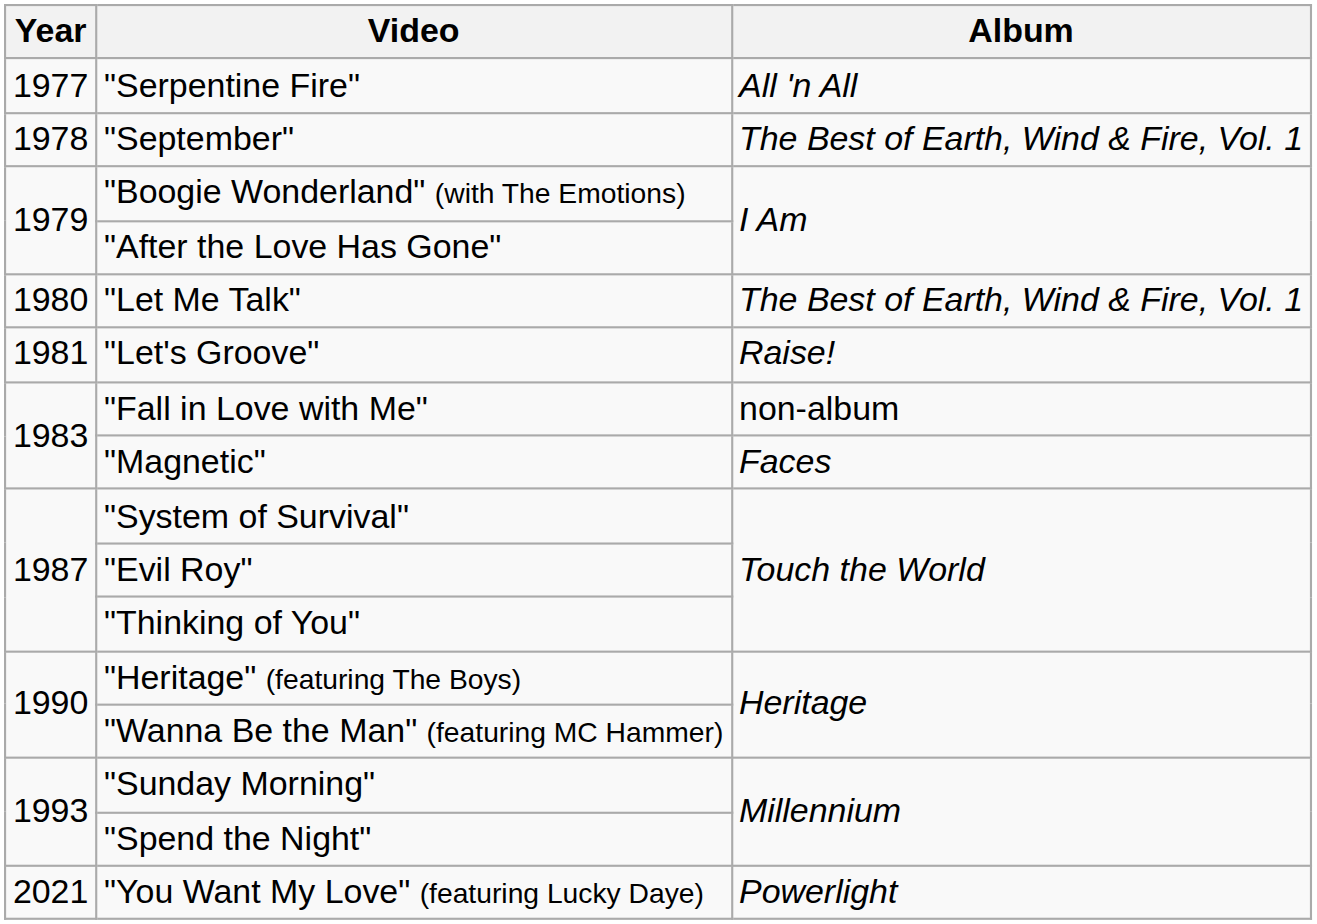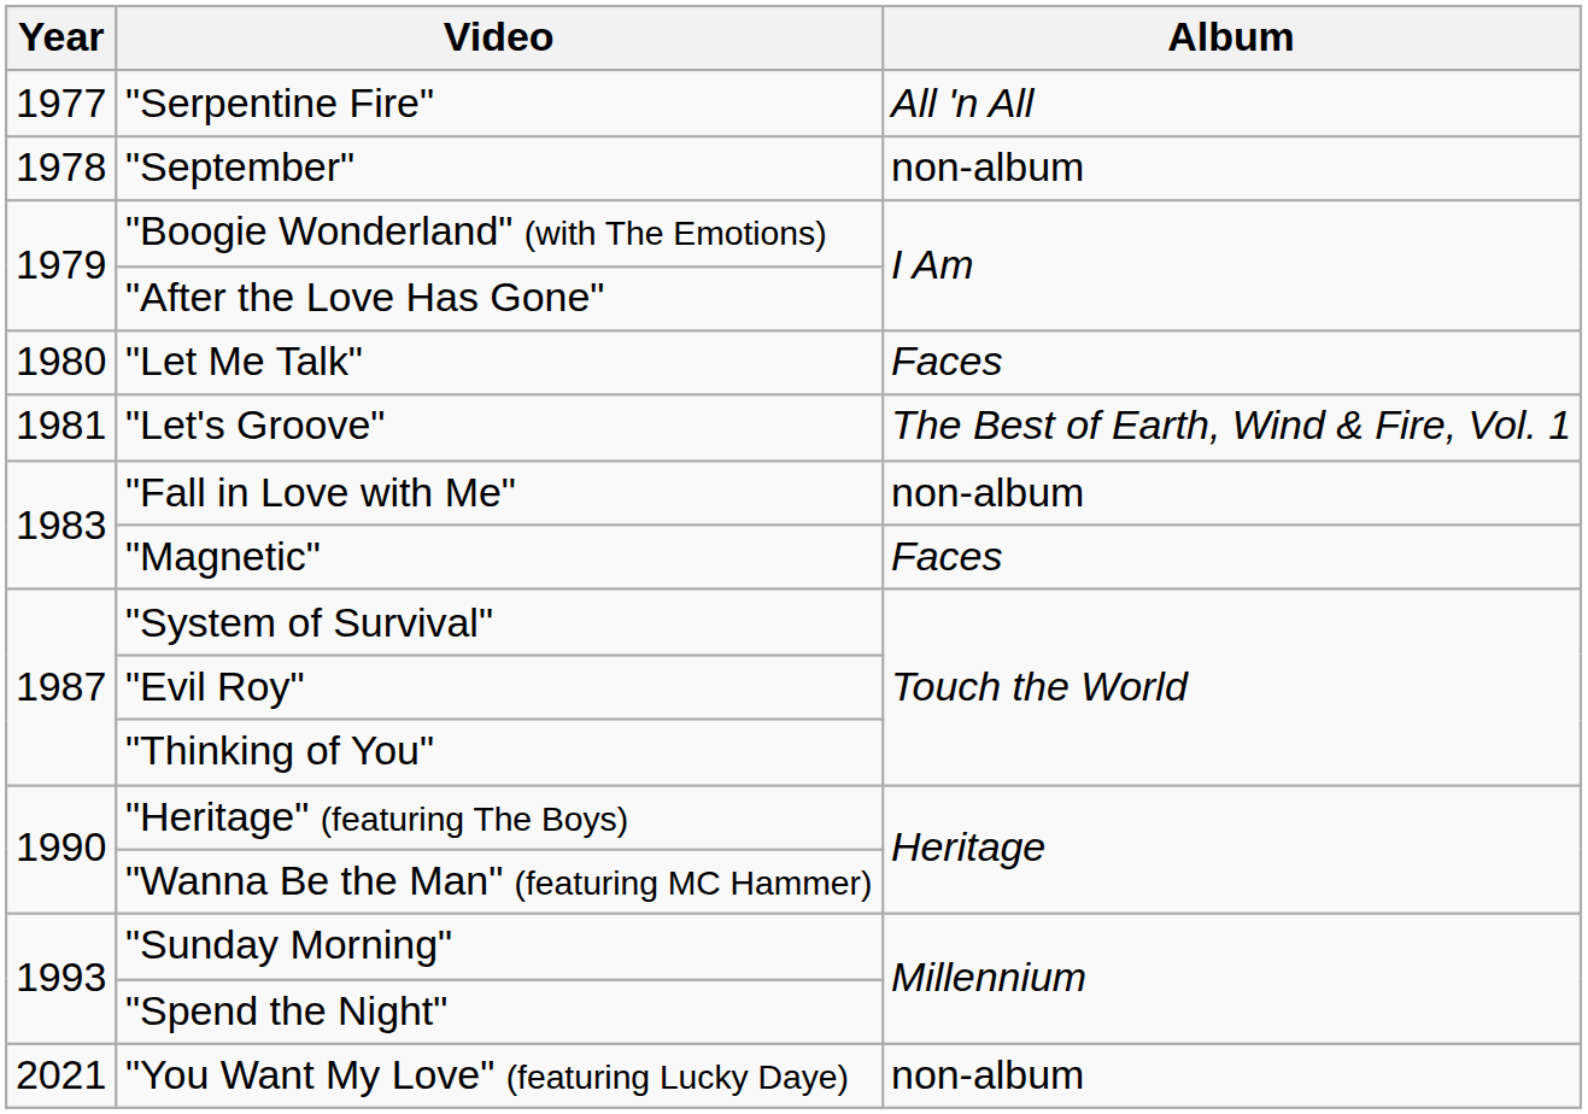 <table class="wikitable">
 <tr>
 <th>Year</th>
 <th>Video</th>
 <th>Album</th>
 </tr>
 <tr>
 <td>1977</td>
 <td>"Serpentine Fire"</td>
 <td><em>All 'n All</em></td>
 </tr>
 <tr>
 <td>1978</td>
 <td>"September"</td>
-<td><em>The Best of Earth, Wind & Fire, Vol. 1</em></td>
+<td>non-album</td>
 </tr>
 <tr>
 <td rowspan="2">1979</td>
 <td>"Boogie Wonderland" <small>(with The Emotions)</small></td>
 <td rowspan="2"><em>I Am</em></td>
 </tr>
 <tr>
 <td>"After the Love Has Gone"</td>
 </tr>
 <tr>
 <td>1980</td>
 <td>"Let Me Talk"</td>
-<td><em>The Best of Earth, Wind & Fire, Vol. 1</em></td>
+<td><em>Faces</em></td>
 </tr>
 <tr>
 <td>1981</td>
 <td>"Let's Groove"</td>
-<td><em>Raise!</em></td>
+<td><em>The Best of Earth, Wind & Fire, Vol. 1</em></td>
 </tr>
 <tr>
 <td rowspan="2">1983</td>
 <td>"Fall in Love with Me"</td>
 <td>non-album</td>
 </tr>
 <tr>
 <td>"Magnetic"</td>
 <td><em>Faces</em></td>
 </tr>
 <tr>
 <td rowspan="3">1987</td>
 <td>"System of Survival"</td>
 <td rowspan="3"><em>Touch the World</em></td>
 </tr>
 <tr>
 <td>"Evil Roy"</td>
 </tr>
 <tr>
 <td>"Thinking of You"</td>
 </tr>
 <tr>
 <td rowspan="2">1990</td>
 <td>"Heritage" <small>(featuring The Boys)</small></td>
 <td rowspan="2"><em>Heritage</em></td>
 </tr>
 <tr>
 <td>"Wanna Be the Man" <small>(featuring MC Hammer)</small></td>
 </tr>
 <tr>
 <td rowspan="2">1993</td>
 <td>"Sunday Morning"</td>
 <td rowspan="2"><em>Millennium</em></td>
 </tr>
 <tr>
 <td>"Spend the Night"</td>
 </tr>
 <tr>
 <td>2021</td>
 <td>"You Want My Love" <small>(featuring Lucky Daye)</small></td>
-<td><em>Powerlight</em></td>
+<td>non-album</td>
 </tr>
 </table>
